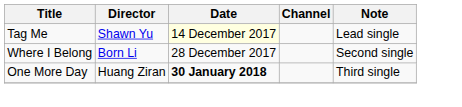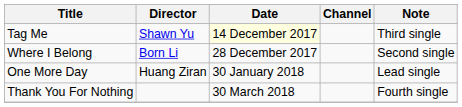 <table class="wikitable">
 <tr>
 <th>Title</th>
 <th>Director</th>
 <th>Date</th>
 <th>Channel</th>
 <th>Note</th>
 </tr>
 <tr>
 <td>Tag Me</td>
 <td><a href='#'>Shawn Yu</a></td>
 <td style="background: lightyellow;">14 December 2017</td>
 <td></td>
-<td>Lead single</td>
+<td>Third single</td>
 </tr>
 <tr>
 <td>Where I Belong</td>
 <td><a href='#'>Born Li</a></td>
 <td>28 December 2017</td>
 <td></td>
 <td>Second single</td>
 </tr>
 <tr>
 <td>One More Day</td>
 <td>Huang Ziran</td>
-<td><strong>30 January 2018</strong></td>
+<td>30 January 2018</td>
 <td></td>
-<td>Third single</td>
+<td>Lead single</td>
+</tr>
+<tr>
+<td>Thank You For Nothing</td>
+<td></td>
+<td>30 March 2018</td>
+<td></td>
+<td>Fourth single</td>
 </tr>
 <tr>
 </tr>
 </table>
